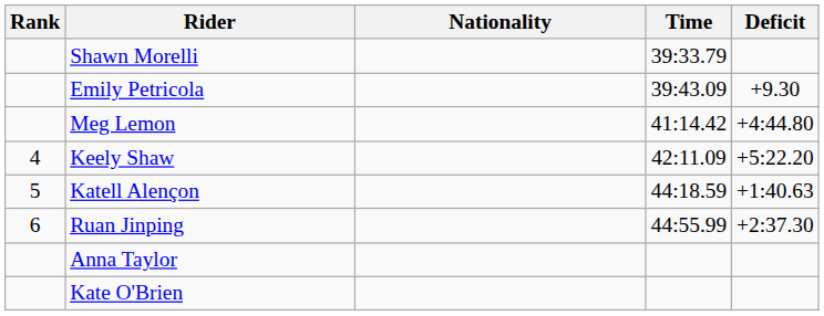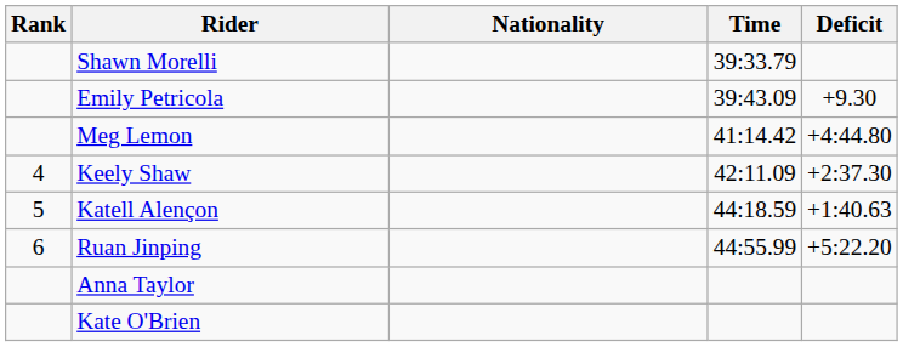 <table class="wikitable sortable" style="text-align:center">
 <tr style="background:#efefef;">
 <th width="30">Rank</th>
 <th width="225">Rider</th>
 <th width="225">Nationality</th>
 <th width="55">Time</th>
 <th width="55">Deficit</th>
 </tr>
 <tr>
 <td></td>
 <td align="left"><a href='#'>Shawn Morelli</a></td>
 <td align="left"></td>
 <td>39:33.79</td>
 <td></td>
 </tr>
 <tr>
 <td></td>
 <td align="left"><a href='#'>Emily Petricola</a></td>
 <td align="left"></td>
 <td>39:43.09</td>
 <td>+9.30</td>
 </tr>
 <tr>
 <td></td>
 <td align="left"><a href='#'>Meg Lemon</a></td>
 <td align="left"></td>
 <td>41:14.42</td>
 <td>+4:44.80</td>
 </tr>
 <tr>
 <td>4</td>
 <td align="left"><a href='#'>Keely Shaw</a></td>
 <td align="left"></td>
 <td>42:11.09</td>
-<td>+5:22.20</td>
+<td>+2:37.30</td>
 </tr>
 <tr>
 <td>5</td>
 <td align="left"><a href='#'>Katell Alençon</a></td>
 <td align="left"></td>
 <td>44:18.59</td>
 <td>+1:40.63</td>
 </tr>
 <tr>
 <td>6</td>
 <td align="left"><a href='#'>Ruan Jinping</a></td>
 <td align="left"></td>
 <td>44:55.99</td>
-<td>+2:37.30</td>
+<td>+5:22.20</td>
 </tr>
 <tr>
 <td></td>
 <td align="left"><a href='#'>Anna Taylor</a></td>
 <td align="left"></td>
 <td></td>
 <td></td>
 </tr>
 <tr>
 <td></td>
 <td align="left"><a href='#'>Kate O'Brien</a></td>
 <td align="left"></td>
 <td></td>
 <td></td>
 </tr>
 </table>
